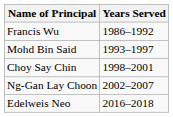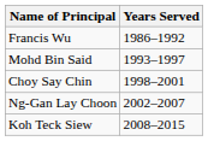 <table class="wikitable">
 <tr>
 <th>Name of Principal</th>
 <th>Years Served</th>
 </tr>
 <tr>
 <td>Francis Wu</td>
 <td>1986–1992</td>
 </tr>
 <tr>
 <td>Mohd Bin Said</td>
 <td>1993–1997</td>
 </tr>
 <tr>
 <td>Choy Say Chin</td>
 <td>1998–2001</td>
 </tr>
 <tr>
 <td>Ng-Gan Lay Choon</td>
 <td>2002–2007</td>
 </tr>
 <tr>
-<td>Edelweis Neo</td>
-<td>2016–2018</td>
+<td>Koh Teck Siew</td>
+<td>2008–2015</td>
 </tr>
 </table>
